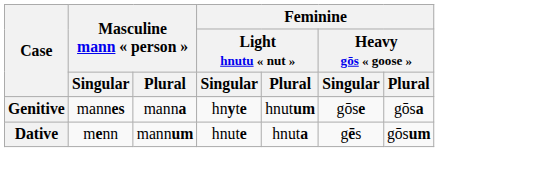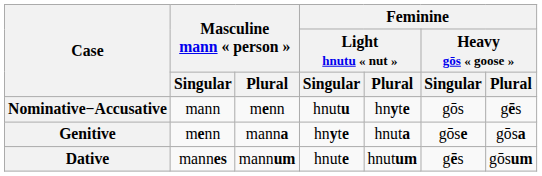 <table class="wikitable" style="text-align:center">
 <tr>
 <th rowspan="3">Case</th>
 <th colspan="2" rowspan="2">Masculine<br><a href='#'>mann</a> « person »</th>
 <th colspan="4">Feminine</th>
 </tr>
 <tr>
 <th colspan="2">Light<br><small><a href='#'>hnutu</a> « nut »</small></th>
 <th colspan="2">Heavy<br><small><a href='#'>gōs</a> « goose »</small></th>
 </tr>
 <tr>
 <th>Singular</th>
 <th>Plural</th>
 <th>Singular</th>
 <th>Plural</th>
 <th>Singular</th>
 <th>Plural</th>
 </tr>
 <tr>
+<th>Nominative−Accusative</th>
+<td>mann</td>
+<td>m<strong>e</strong>nn</td>
+<td>hnut<strong>u</strong></td>
+<td>hn<strong>y</strong>t<strong>e</strong></td>
+<td>gōs</td>
+<td>g<strong>ē</strong>s</td>
+</tr>
+<tr>
 <th>Genitive</th>
-<td>mann<strong>es</strong></td>
+<td>m<strong>e</strong>nn</td>
 <td>mann<strong>a</strong></td>
 <td>hn<strong>y</strong>t<strong>e</strong></td>
-<td>hnut<strong>um</strong></td>
+<td>hnut<strong>a</strong></td>
 <td>gōs<strong>e</strong></td>
 <td>gōs<strong>a</strong></td>
 </tr>
 <tr>
 <th>Dative</th>
-<td>m<strong>e</strong>nn</td>
+<td>mann<strong>es</strong></td>
 <td>mann<strong>um</strong></td>
 <td>hnut<strong>e</strong></td>
-<td>hnut<strong>a</strong></td>
+<td>hnut<strong>um</strong></td>
 <td>g<strong>ē</strong>s</td>
 <td>gōs<strong>um</strong></td>
 </tr>
 </table>
